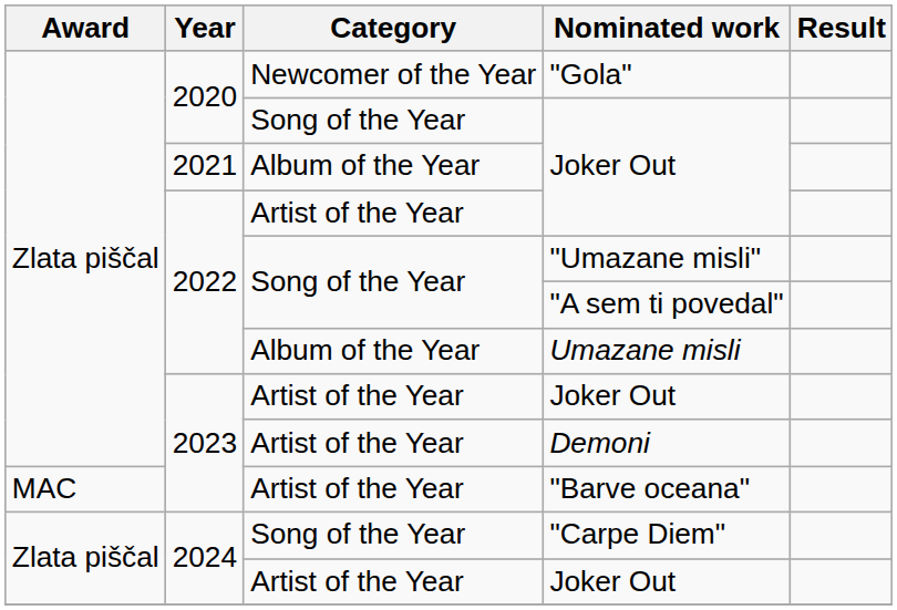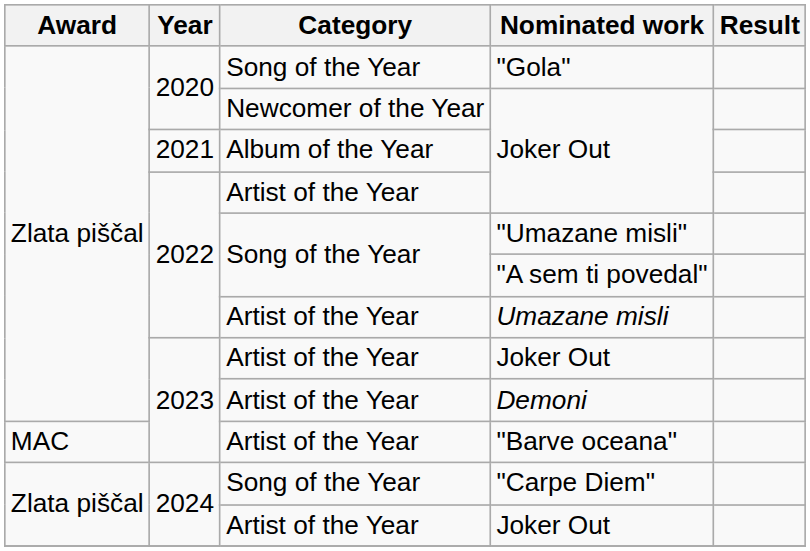 <table class="wikitable">
 <tr>
 <th>Award</th>
 <th>Year</th>
 <th>Category</th>
 <th>Nominated work</th>
 <th>Result</th>
 </tr>
 <tr>
 <td rowspan=9>Zlata piščal </td>
 <td rowspan="2">2020</td>
-<td>Newcomer of the Year</td>
+<td>Song of the Year</td>
 <td>"Gola"</td>
 <td></td>
 </tr>
 <tr>
-<td>Song of the Year</td>
+<td>Newcomer of the Year</td>
 <td rowspan=3>Joker Out</td>
 <td></td>
 </tr>
 <tr>
 <td>2021</td>
 <td>Album of the Year</td>
 <td></td>
 </tr>
 <tr>
 <td rowspan=4>2022</td>
 <td>Artist of the Year</td>
 <td></td>
 </tr>
 <tr>
 <td rowspan=2>Song of the Year</td>
 <td>"Umazane misli"</td>
 <td></td>
 </tr>
 <tr>
 <td>"A sem ti povedal"</td>
 <td></td>
 </tr>
 <tr>
-<td>Album of the Year</td>
+<td>Artist of the Year</td>
 <td><em>Umazane misli</em></td>
 <td></td>
 </tr>
 <tr>
 <td rowspan=3>2023</td>
 <td>Artist of the Year</td>
 <td>Joker Out</td>
 <td></td>
 </tr>
 <tr>
 <td>Artist of the Year</td>
 <td><em>Demoni</em></td>
 <td></td>
 </tr>
 <tr>
 <td rowspan=1>MAC </td>
 <td>Artist of the Year</td>
 <td>"Barve oceana"</td>
 <td></td>
 </tr>
 <tr>
 <td rowspan=2>Zlata piščal </td>
 <td rowspan="2">2024</td>
 <td>Song of the Year</td>
 <td>"Carpe Diem"</td>
 <td></td>
 </tr>
 <tr>
 <td>Artist of the Year</td>
 <td>Joker Out</td>
 <td></td>
 </tr>
 <tr>
 </tr>
 </table>
